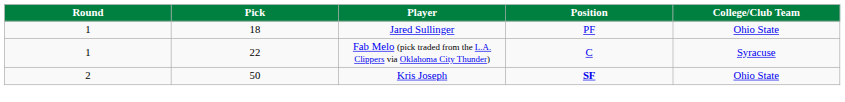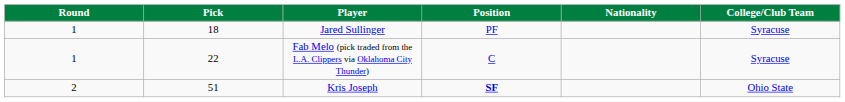 <table class="wikitable sortable sortable">
 <tr>
 <th style="background:#008040; color:white; width:10%;">Round</th>
 <th style="background:#008040; color:white; width:10%;">Pick</th>
 <th style="background:#008040; color:white; width:10%;">Player</th>
 <th style="background:#008040; color:white; width:10%;">Position</th>
+<th style="background:#008040; color:white; width:10%;">Nationality</th>
 <th style="background:#008040; color:white; width:10%;">College/Club Team</th>
 </tr>
 <tr style="text-align: center">
 <td>1</td>
 <td>18</td>
 <td><a href='#'>Jared Sullinger</a></td>
 <td><a href='#'>PF</a></td>
-<td><a href='#'>Ohio State</a></td>
+<td></td>
+<td><a href='#'>Syracuse</a></td>
 </tr>
 <tr style="text-align: center">
 <td>1</td>
 <td>22</td>
 <td><a href='#'>Fab Melo</a> <small>(pick traded from the <a href='#'>L.A. Clippers</a> via <a href='#'>Oklahoma City Thunder</a>)</small></td>
 <td><a href='#'>C</a></td>
+<td></td>
 <td><a href='#'>Syracuse</a></td>
 </tr>
 <tr style="text-align: center">
 <td>2</td>
-<td>50</td>
+<td>51</td>
 <td><a href='#'>Kris Joseph</a></td>
 <td><strong><a href='#'>SF</a></strong></td>
+<td></td>
 <td><a href='#'>Ohio State</a></td>
 </tr>
 </table>
